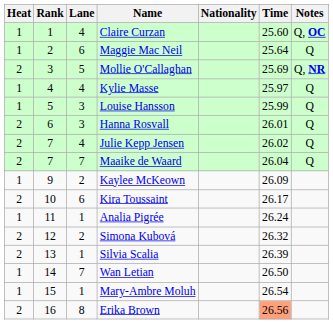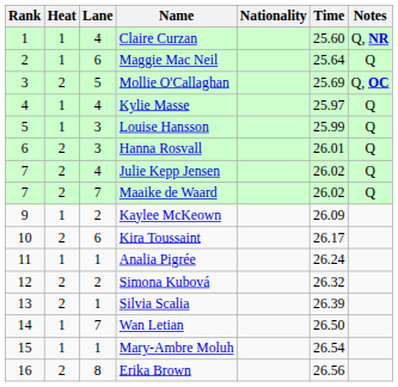 <table class="wikitable sortable" style="text-align:center">
 <tr>
+<th>Rank</th>
 <th>Heat</th>
-<th>Rank</th>
 <th>Lane</th>
 <th>Name</th>
 <th>Nationality</th>
 <th>Time</th>
 <th>Notes</th>
 </tr>
 <tr bgcolor=ccffcc>
 <td>1</td>
 <td>1</td>
 <td>4</td>
 <td align=left><a href='#'>Claire Curzan</a></td>
 <td align=left></td>
 <td>25.60</td>
-<td>Q, <strong><a href='#'>OC</a></strong></td>
+<td>Q, <strong><a href='#'>NR</a></strong></td>
 </tr>
 <tr bgcolor=ccffcc>
+<td>2</td>
 <td>1</td>
-<td>2</td>
 <td>6</td>
 <td align=left><a href='#'>Maggie Mac Neil</a></td>
 <td align=left></td>
 <td>25.64</td>
 <td>Q</td>
 </tr>
 <tr bgcolor=ccffcc>
+<td>3</td>
 <td>2</td>
-<td>3</td>
 <td>5</td>
 <td align=left><a href='#'>Mollie O'Callaghan</a></td>
 <td align=left></td>
 <td>25.69</td>
-<td>Q, <strong><a href='#'>NR</a></strong></td>
+<td>Q, <strong><a href='#'>OC</a></strong></td>
 </tr>
 <tr bgcolor=ccffcc>
+<td>4</td>
 <td>1</td>
-<td>4</td>
 <td>4</td>
 <td align=left><a href='#'>Kylie Masse</a></td>
 <td align=left></td>
 <td>25.97</td>
 <td>Q</td>
 </tr>
 <tr bgcolor=ccffcc>
+<td>5</td>
 <td>1</td>
-<td>5</td>
 <td>3</td>
 <td align=left><a href='#'>Louise Hansson</a></td>
 <td align=left></td>
 <td>25.99</td>
 <td>Q</td>
 </tr>
 <tr bgcolor=ccffcc>
+<td>6</td>
 <td>2</td>
-<td>6</td>
 <td>3</td>
 <td align=left><a href='#'>Hanna Rosvall</a></td>
 <td align=left></td>
 <td>26.01</td>
 <td>Q</td>
 </tr>
 <tr bgcolor=ccffcc>
+<td>7</td>
 <td>2</td>
-<td>7</td>
 <td>4</td>
 <td align=left><a href='#'>Julie Kepp Jensen</a></td>
 <td align=left></td>
 <td>26.02</td>
 <td>Q</td>
 </tr>
 <tr bgcolor=ccffcc>
+<td>7</td>
 <td>2</td>
-<td>7</td>
 <td>7</td>
 <td align=left><a href='#'>Maaike de Waard</a></td>
 <td align=left></td>
-<td>26.04</td>
+<td>26.02</td>
 <td>Q</td>
 </tr>
 <tr>
+<td>9</td>
 <td>1</td>
-<td>9</td>
 <td>2</td>
 <td align=left><a href='#'>Kaylee McKeown</a></td>
 <td align=left></td>
 <td>26.09</td>
 <td></td>
 </tr>
 <tr>
+<td>10</td>
 <td>2</td>
-<td>10</td>
 <td>6</td>
 <td align=left><a href='#'>Kira Toussaint</a></td>
 <td align=left></td>
 <td>26.17</td>
 <td></td>
 </tr>
 <tr>
+<td>11</td>
 <td>1</td>
-<td>11</td>
 <td>1</td>
 <td align=left><a href='#'>Analia Pigrée</a></td>
 <td align=left></td>
 <td>26.24</td>
 <td></td>
 </tr>
 <tr>
+<td>12</td>
 <td>2</td>
-<td>12</td>
 <td>2</td>
 <td align=left><a href='#'>Simona Kubová</a></td>
 <td align=left></td>
 <td>26.32</td>
 <td></td>
 </tr>
 <tr>
+<td>13</td>
 <td>2</td>
-<td>13</td>
 <td>1</td>
 <td align=left><a href='#'>Silvia Scalia</a></td>
 <td align=left></td>
 <td>26.39</td>
 <td></td>
 </tr>
 <tr>
+<td>14</td>
 <td>1</td>
-<td>14</td>
 <td>7</td>
 <td align=left><a href='#'>Wan Letian</a></td>
 <td align=left></td>
 <td>26.50</td>
 <td></td>
 </tr>
 <tr>
+<td>15</td>
 <td>1</td>
-<td>15</td>
 <td>1</td>
 <td align=left><a href='#'>Mary-Ambre Moluh</a></td>
 <td align=left></td>
 <td>26.54</td>
 <td></td>
 </tr>
 <tr>
+<td>16</td>
 <td>2</td>
-<td>16</td>
 <td>8</td>
 <td align=left><a href='#'>Erika Brown</a></td>
 <td align=left></td>
-<td style="background: lightsalmon;">26.56</td>
+<td>26.56</td>
 <td></td>
 </tr>
 </table>
